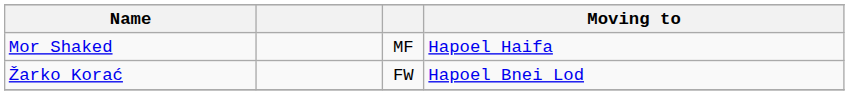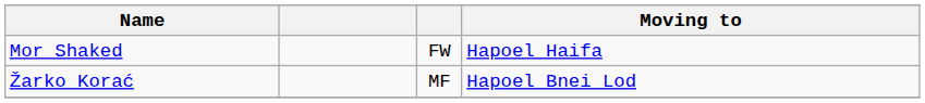 <table class="wikitable" style="text-align: center; width:50%">
 <tr>
 </tr>
 <tr>
 <th width=30% align="center">Name</th>
 <th width=15% align="center"></th>
 <th width=5% align="center"></th>
 <th width=50% align="center">Moving to</th>
 </tr>
 <tr>
 <td align=left><a href='#'>Mor Shaked</a></td>
 <td></td>
-<td>MF</td>
+<td>FW</td>
 <td align=left> <a href='#'>Hapoel Haifa</a></td>
 </tr>
 <tr>
 <td align=left><a href='#'>Žarko Korać</a></td>
 <td></td>
-<td>FW</td>
+<td>MF</td>
 <td align=left> <a href='#'>Hapoel Bnei Lod</a></td>
 </tr>
 <tr>
 </tr>
 </table>
